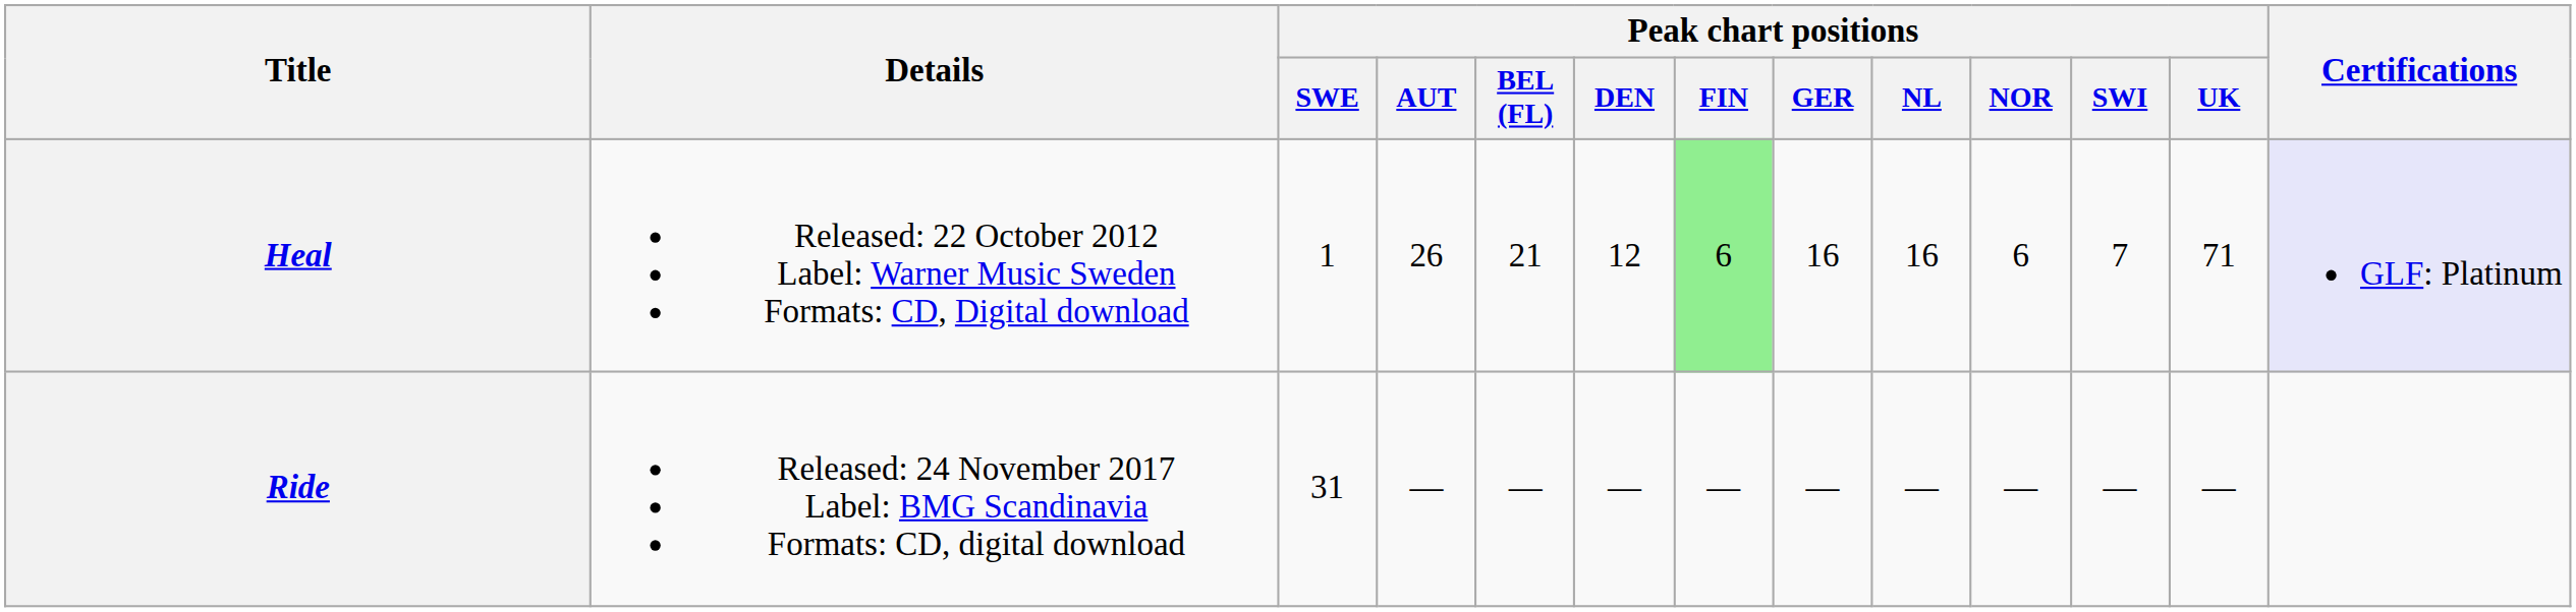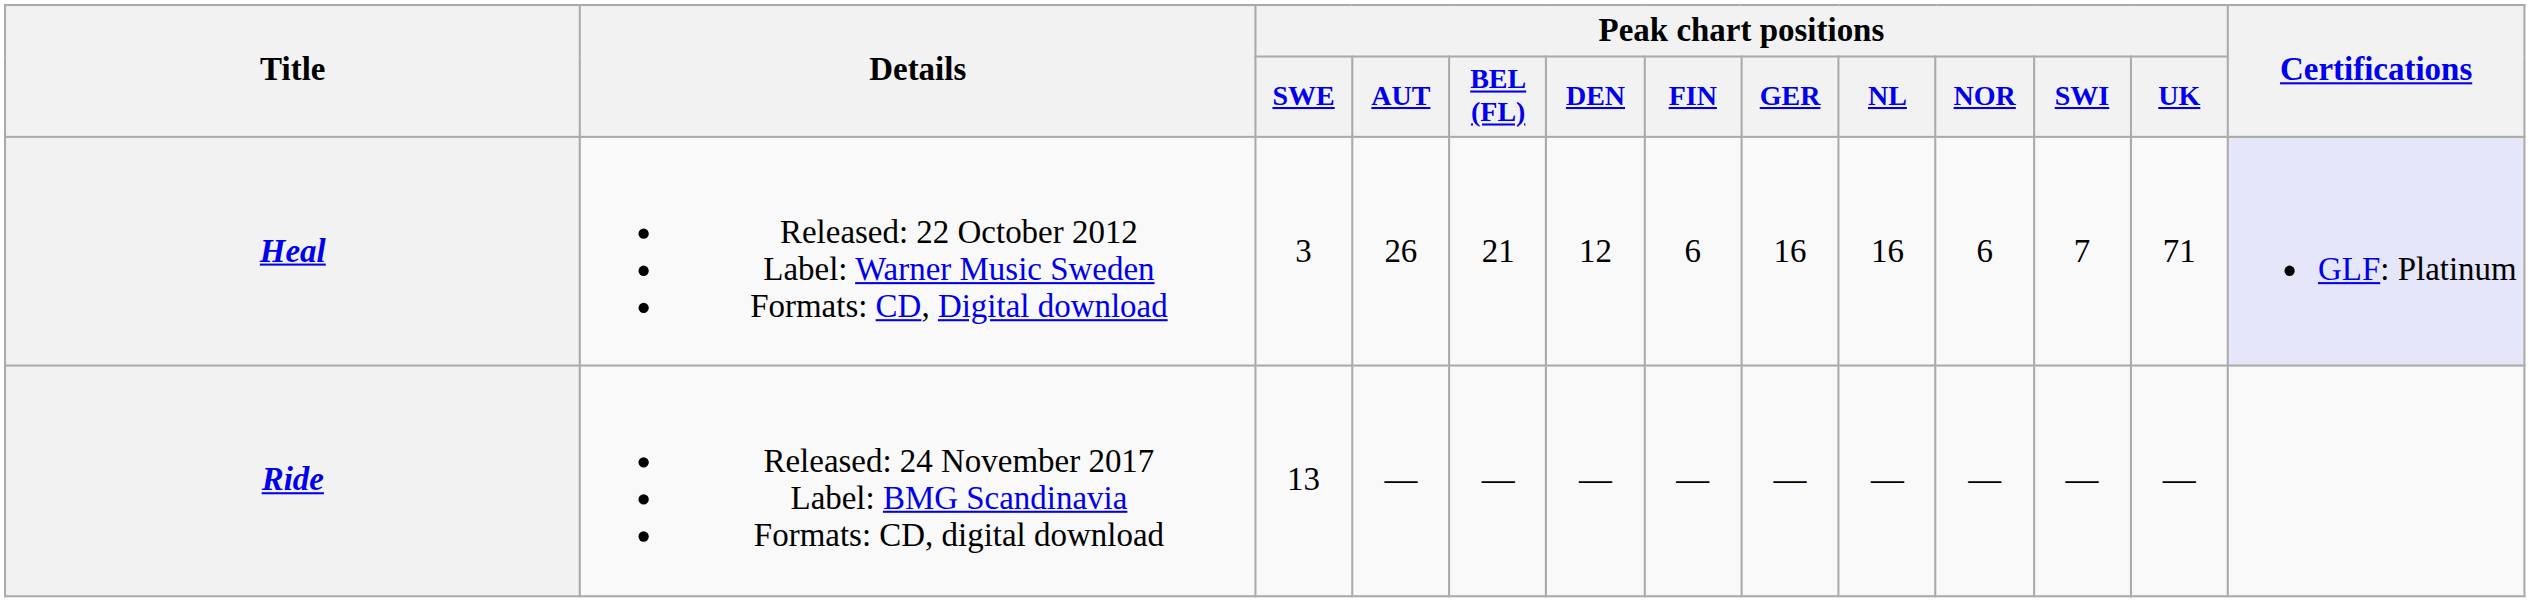 <table class="wikitable plainrowheaders" style="text-align:center;">
 <tr>
 <th scope="col" rowspan="2" style="width:17em;">Title</th>
 <th scope="col" rowspan="2" style="width:20em;">Details</th>
 <th scope="col" colspan="10">Peak chart positions</th>
 <th scope="col" rowspan="2"><a href='#'>Certifications</a></th>
 </tr>
 <tr>
 <th scope="col" style="width:3em; font-size:85%;"><a href='#'>SWE</a><br></th>
 <th scope="col" style="width:3em; font-size:85%;"><a href='#'>AUT</a><br></th>
 <th scope="col" style="width:3em; font-size:85%;"><a href='#'>BEL <br>(FL)</a><br></th>
 <th scope="col" style="width:3em; font-size:85%;"><a href='#'>DEN</a><br></th>
 <th scope="col" style="width:3em; font-size:85%;"><a href='#'>FIN</a><br></th>
 <th scope="col" style="width:3em; font-size:85%;"><a href='#'>GER</a><br></th>
 <th scope="col" style="width:3em; font-size:85%;"><a href='#'>NL</a><br></th>
 <th scope="col" style="width:3em; font-size:85%;"><a href='#'>NOR</a><br></th>
 <th scope="col" style="width:3em; font-size:85%;"><a href='#'>SWI</a><br></th>
 <th scope="col" style="width:3em; font-size:85%;"><a href='#'>UK</a><br></th>
 </tr>
 <tr>
 <th scope="row"><em><a href='#'>Heal</a></em></th>
 <td><br><ul><li>Released: 22 October 2012</li><li>Label: <a href='#'>Warner Music Sweden</a></li><li>Formats: <a href='#'>CD</a>, <a href='#'>Digital download</a></li></ul></td>
-<td>1</td>
+<td>3</td>
 <td>26</td>
 <td>21</td>
 <td>12</td>
-<td style="background: lightgreen;">6</td>
+<td>6</td>
 <td>16</td>
 <td>16</td>
 <td>6</td>
 <td>7</td>
 <td>71</td>
 <td style="background: lavender;"><br><ul><li><a href='#'>GLF</a>: Platinum</li></ul></td>
 </tr>
 <tr>
 <th scope="row"><em><a href='#'>Ride</a></em></th>
 <td><br><ul><li>Released: 24 November 2017</li><li>Label: <a href='#'>BMG Scandinavia</a></li><li>Formats: CD, digital download</li></ul></td>
-<td>31</td>
+<td>13</td>
 <td>—</td>
 <td>—</td>
 <td>—</td>
 <td>—</td>
 <td>—</td>
 <td>—</td>
 <td>—</td>
 <td>—</td>
 <td>—</td>
 <td></td>
 </tr>
 </table>
